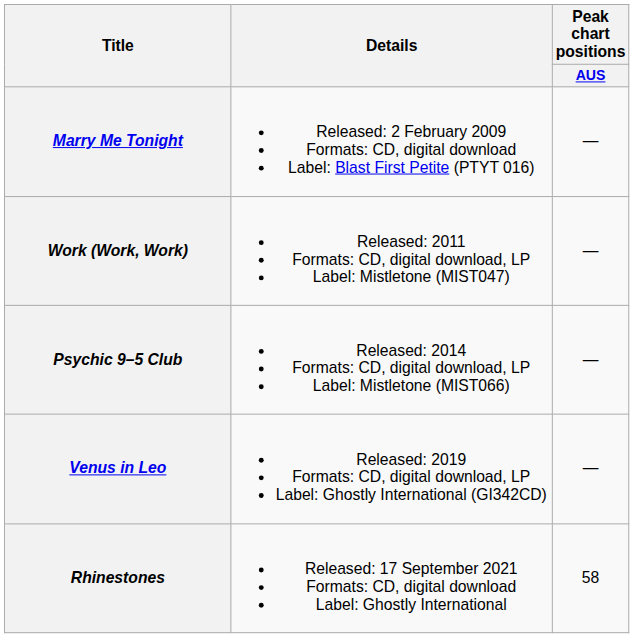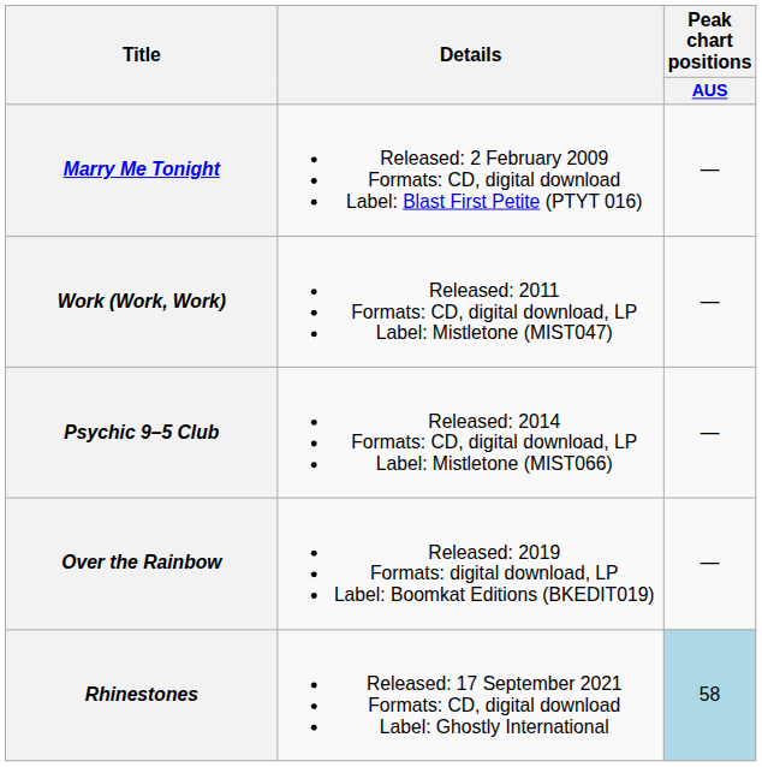 <table class="wikitable plainrowheaders" style="text-align:center;" border="1">
 <tr>
 <th scope="col" rowspan="2" style="width:14em;">Title</th>
 <th scope="col" rowspan="2" style="width:20em;">Details</th>
 <th scope="col" colspan="1">Peak chart positions</th>
 </tr>
 <tr>
 <th scope="col" style="width:2.5em;font-size:90%;"><a href='#'>AUS</a><br></th>
 </tr>
 <tr>
 <th scope="row"><em><a href='#'>Marry Me Tonight</a></em></th>
 <td><br><ul><li>Released: 2 February 2009</li><li>Formats: CD, digital download</li><li>Label: <a href='#'>Blast First Petite</a> (PTYT 016)</li></ul></td>
 <td>—</td>
 </tr>
 <tr>
 <th scope="row"><em>Work (Work, Work)</em></th>
 <td><br><ul><li>Released: 2011</li><li>Formats: CD, digital download, LP</li><li>Label: Mistletone (MIST047)</li></ul></td>
 <td>—</td>
 </tr>
 <tr>
 <th scope="row"><em>Psychic 9–5 Club</em></th>
 <td><br><ul><li>Released: 2014</li><li>Formats: CD, digital download, LP</li><li>Label: Mistletone (MIST066)</li></ul></td>
 <td>—</td>
 </tr>
 <tr>
-<th scope="row"><em><a href='#'>Venus in Leo</a></em></th>
-<td><br><ul><li>Released: 2019</li><li>Formats: CD, digital download, LP</li><li>Label: Ghostly International (GI342CD)</li></ul></td>
+<th scope="row"><em>Over the Rainbow</em></th>
+<td><br><ul><li>Released: 2019</li><li>Formats: digital download, LP</li><li>Label: Boomkat Editions (BKEDIT019)</li></ul></td>
 <td>—</td>
 </tr>
 <tr>
 <th scope="row"><em>Rhinestones</em></th>
 <td><br><ul><li>Released: 17 September 2021</li><li>Formats: CD, digital download</li><li>Label: Ghostly International</li></ul></td>
-<td>58</td>
+<td style="background: lightblue;">58</td>
 </tr>
 </table>
